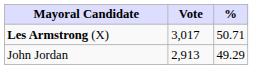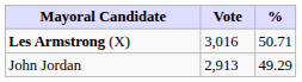 <table class="wikitable">
 <tr>
 <th style="background:#ddf; width:200px;">Mayoral Candidate</th>
 <th style="background:#ddf; width:50px;">Vote</th>
 <th style="background:#ddf; width:30px;">%</th>
 </tr>
 <tr>
 <td><strong>Les Armstrong</strong> (X)</td>
-<td>3,017</td>
+<td>3,016</td>
 <td>50.71</td>
 </tr>
 <tr>
 <td>John Jordan</td>
 <td>2,913</td>
 <td>49.29</td>
 </tr>
 </table>
